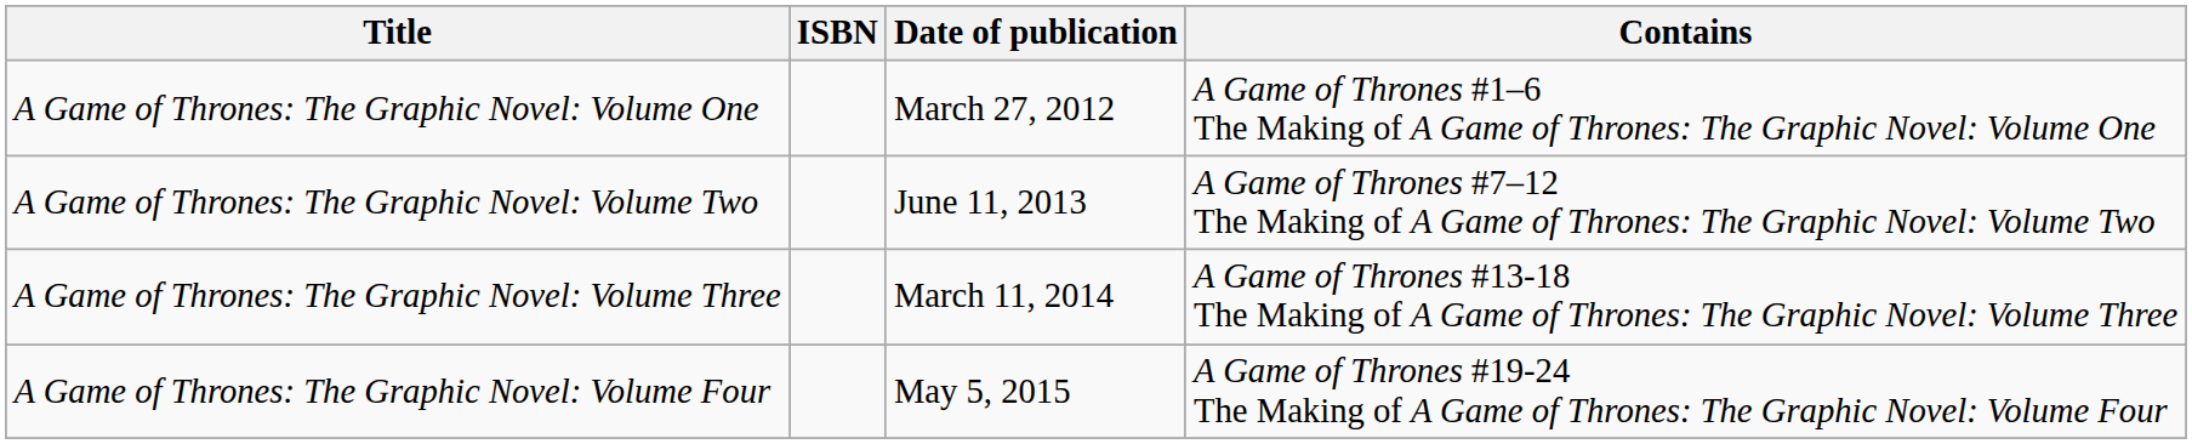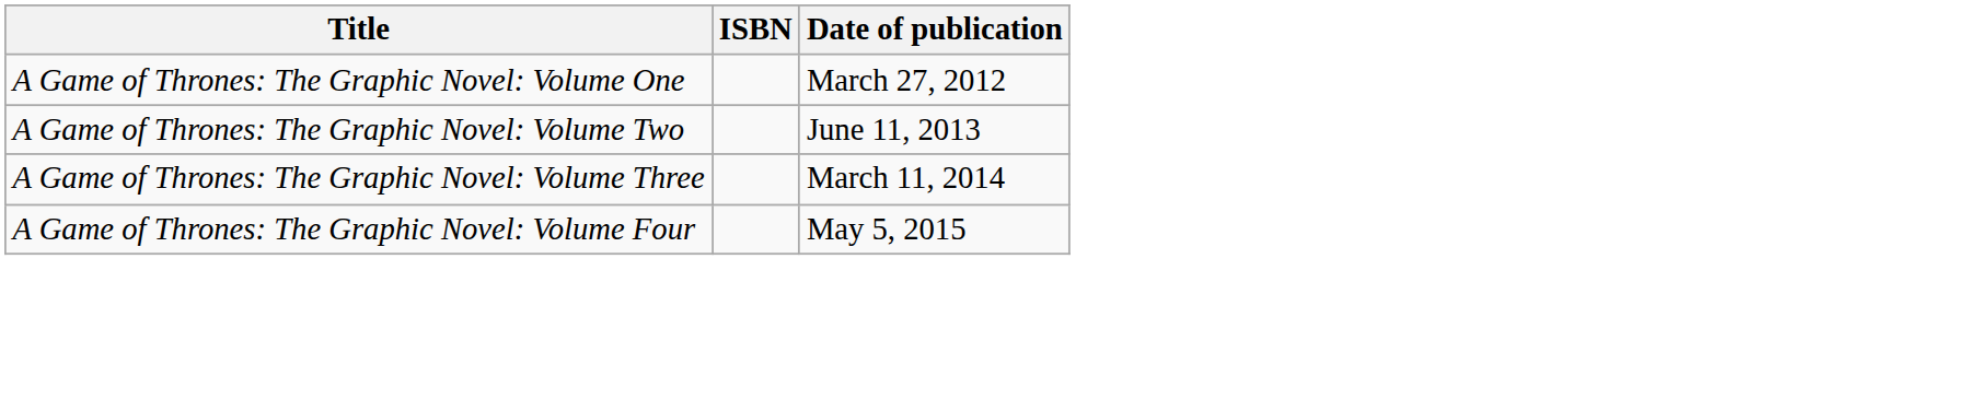 <table class="wikitable">
 <tr>
 <th>Title</th>
 <th>ISBN</th>
 <th>Date of publication</th>
-<th>Contains</th>
 </tr>
 <tr>
 <td><em>A Game of Thrones: The Graphic Novel: Volume One</em></td>
 <td></td>
 <td>March 27, 2012</td>
-<td><em>A Game of Thrones</em> #1–6<br>The Making of <em>A Game of Thrones: The Graphic Novel: Volume One</em></td>
 </tr>
 <tr>
 <td><em>A Game of Thrones: The Graphic Novel: Volume Two</em></td>
 <td></td>
 <td>June 11, 2013</td>
-<td><em>A Game of Thrones</em> #7–12<br>The Making of <em>A Game of Thrones: The Graphic Novel: Volume Two</em></td>
 </tr>
 <tr>
 <td><em>A Game of Thrones: The Graphic Novel: Volume Three</em></td>
 <td></td>
 <td>March 11, 2014</td>
-<td><em>A Game of Thrones</em> #13-18<br>The Making of <em>A Game of Thrones: The Graphic Novel: Volume Three</em></td>
 </tr>
 <tr>
 <td><em>A Game of Thrones: The Graphic Novel: Volume Four</em></td>
 <td></td>
 <td>May 5, 2015</td>
-<td><em>A Game of Thrones</em> #19-24<br>The Making of <em>A Game of Thrones: The Graphic Novel: Volume Four</em></td>
 </tr>
 </table>
